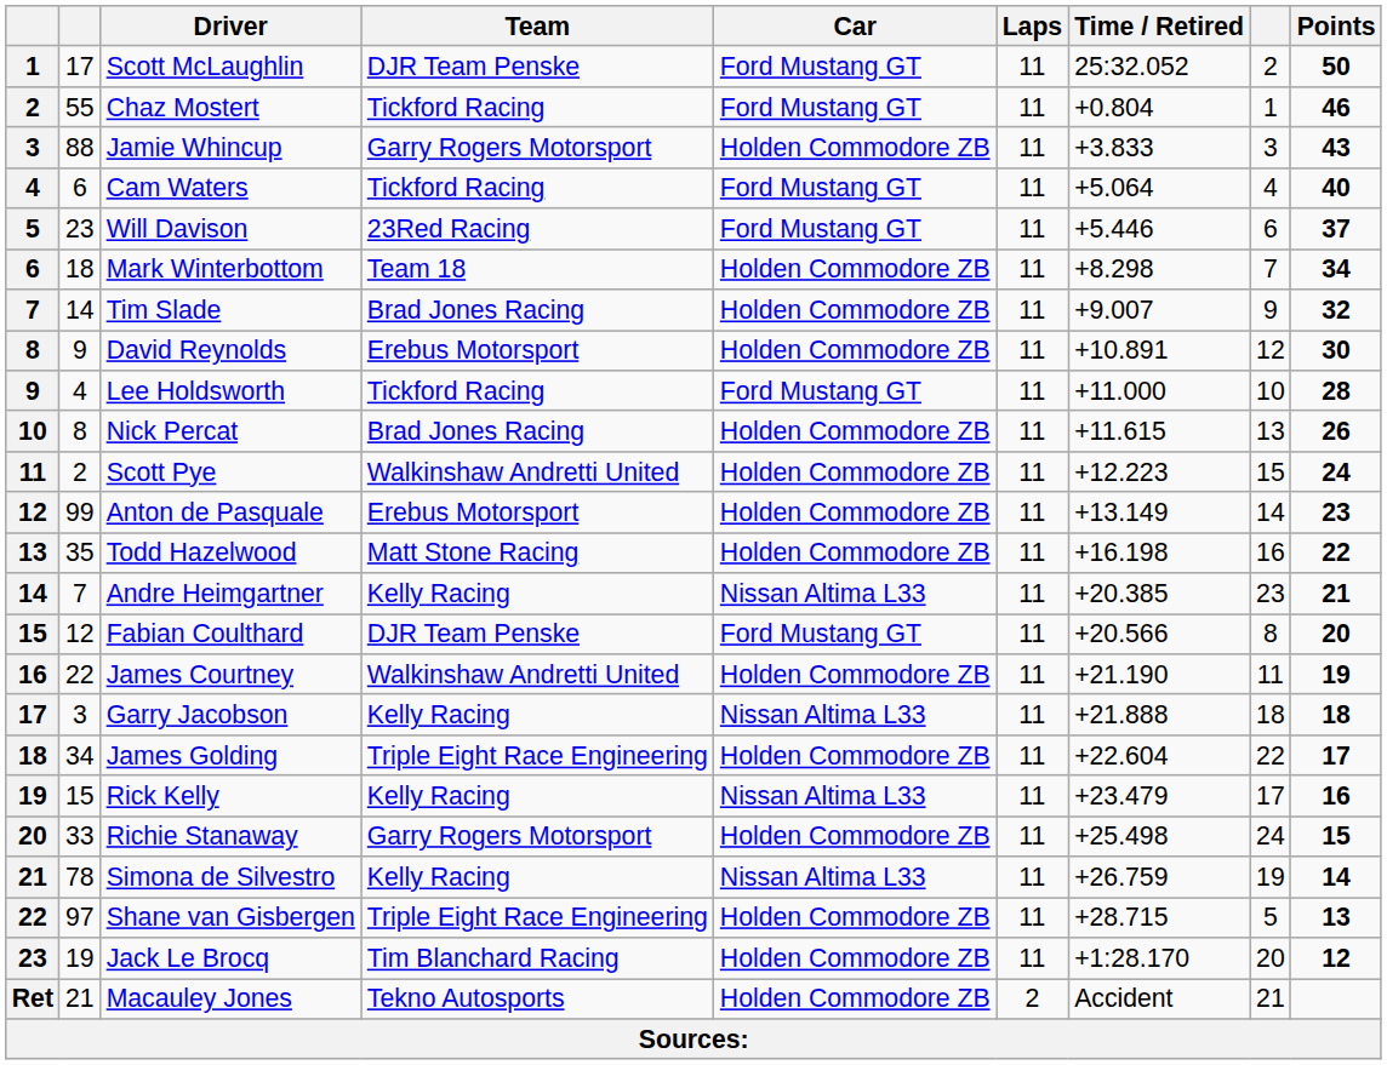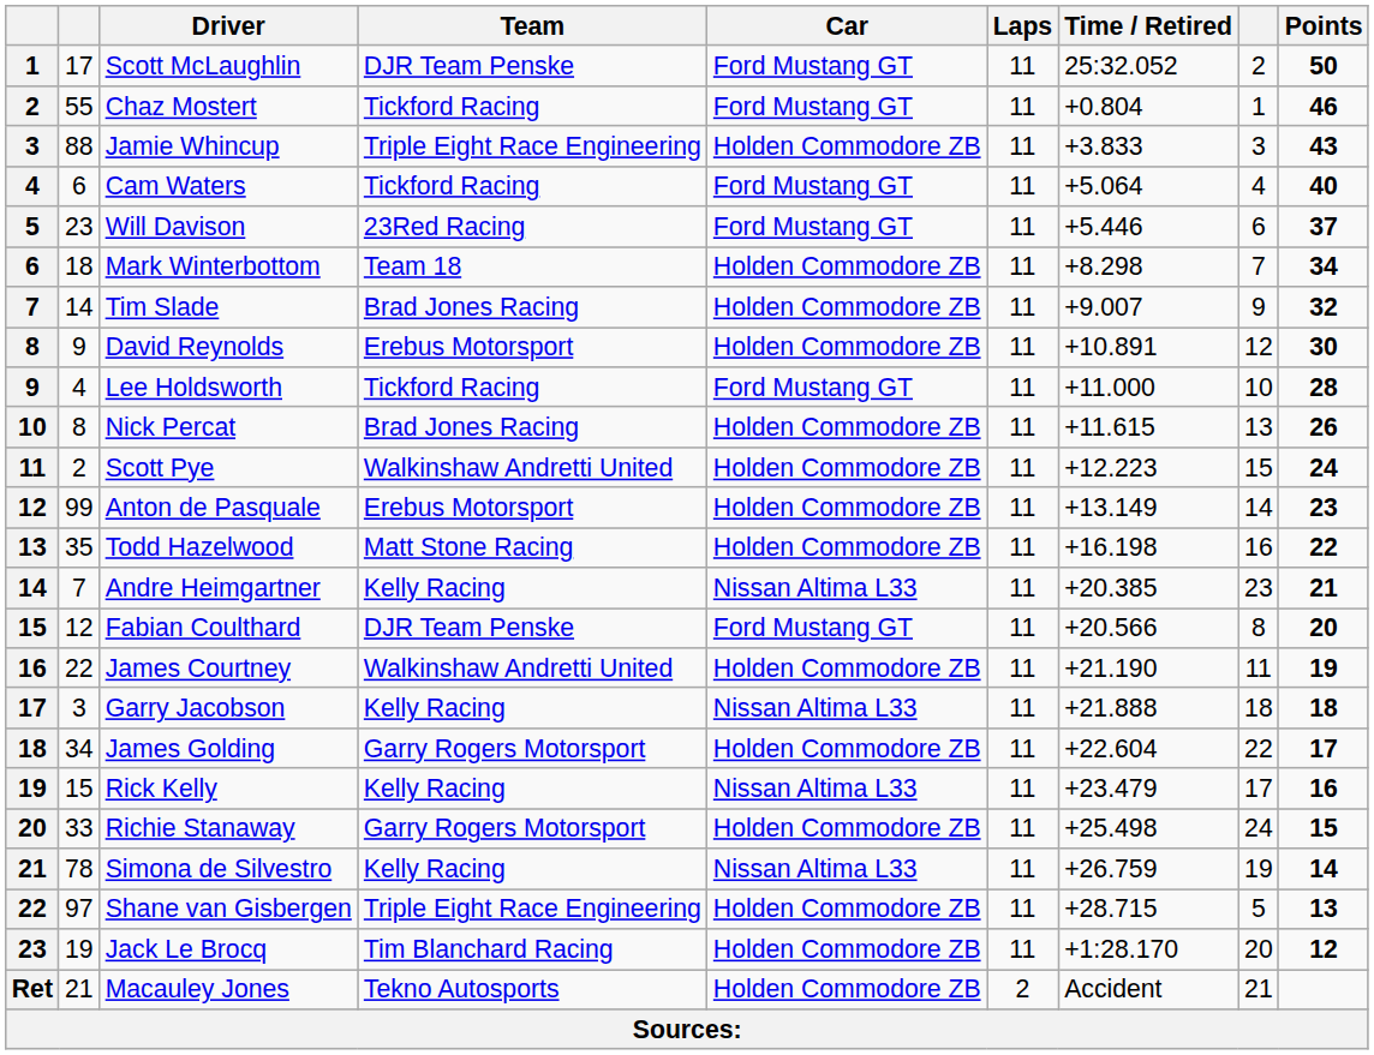 <table class="wikitable" style="font-size:85%;">
 <tr>
 <th></th>
 <th></th>
 <th>Driver</th>
 <th>Team</th>
 <th>Car</th>
 <th>Laps</th>
 <th>Time / Retired</th>
 <th></th>
 <th>Points</th>
 </tr>
 <tr>
 <th>1</th>
 <td align="center">17</td>
 <td> <a href='#'>Scott McLaughlin</a></td>
 <td><a href='#'>DJR Team Penske</a></td>
 <td><a href='#'>Ford Mustang GT</a></td>
 <td align="center">11</td>
 <td>25:32.052</td>
 <td align="center">2</td>
 <td align="center"><strong>50</strong></td>
 </tr>
 <tr>
 <th>2</th>
 <td align="center">55</td>
 <td> <a href='#'>Chaz Mostert</a></td>
 <td><a href='#'>Tickford Racing</a></td>
 <td><a href='#'>Ford Mustang GT</a></td>
 <td align="center">11</td>
 <td>+0.804</td>
 <td align="center">1</td>
 <td align="center"><strong>46</strong></td>
 </tr>
 <tr>
 <th>3</th>
 <td align="center">88</td>
 <td> <a href='#'>Jamie Whincup</a></td>
-<td><a href='#'>Garry Rogers Motorsport</a></td>
+<td><a href='#'>Triple Eight Race Engineering</a></td>
 <td><a href='#'>Holden Commodore ZB</a></td>
 <td align="center">11</td>
 <td>+3.833</td>
 <td align="center">3</td>
 <td align="center"><strong>43</strong></td>
 </tr>
 <tr>
 <th>4</th>
 <td align="center">6</td>
 <td> <a href='#'>Cam Waters</a></td>
 <td><a href='#'>Tickford Racing</a></td>
 <td><a href='#'>Ford Mustang GT</a></td>
 <td align="center">11</td>
 <td>+5.064</td>
 <td align="center">4</td>
 <td align="center"><strong>40</strong></td>
 </tr>
 <tr>
 <th>5</th>
 <td align="center">23</td>
 <td> <a href='#'>Will Davison</a></td>
 <td><a href='#'>23Red Racing</a></td>
 <td><a href='#'>Ford Mustang GT</a></td>
 <td align="center">11</td>
 <td>+5.446</td>
 <td align="center">6</td>
 <td align="center"><strong>37</strong></td>
 </tr>
 <tr>
 <th>6</th>
 <td align="center">18</td>
 <td> <a href='#'>Mark Winterbottom</a></td>
 <td><a href='#'>Team 18</a></td>
 <td><a href='#'>Holden Commodore ZB</a></td>
 <td align="center">11</td>
 <td>+8.298</td>
 <td align="center">7</td>
 <td align="center"><strong>34</strong></td>
 </tr>
 <tr>
 <th>7</th>
 <td align="center">14</td>
 <td> <a href='#'>Tim Slade</a></td>
 <td><a href='#'>Brad Jones Racing</a></td>
 <td><a href='#'>Holden Commodore ZB</a></td>
 <td align="center">11</td>
 <td>+9.007</td>
 <td align="center">9</td>
 <td align="center"><strong>32</strong></td>
 </tr>
 <tr>
 <th>8</th>
 <td align="center">9</td>
 <td> <a href='#'>David Reynolds</a></td>
 <td><a href='#'>Erebus Motorsport</a></td>
 <td><a href='#'>Holden Commodore ZB</a></td>
 <td align="center">11</td>
 <td>+10.891</td>
 <td align="center">12</td>
 <td align="center"><strong>30</strong></td>
 </tr>
 <tr>
 <th>9</th>
 <td align="center">4</td>
 <td> <a href='#'>Lee Holdsworth</a></td>
 <td><a href='#'>Tickford Racing</a></td>
 <td><a href='#'>Ford Mustang GT</a></td>
 <td align="center">11</td>
 <td>+11.000</td>
 <td align="center">10</td>
 <td align="center"><strong>28</strong></td>
 </tr>
 <tr>
 <th>10</th>
 <td align="center">8</td>
 <td> <a href='#'>Nick Percat</a></td>
 <td><a href='#'>Brad Jones Racing</a></td>
 <td><a href='#'>Holden Commodore ZB</a></td>
 <td align="center">11</td>
 <td>+11.615</td>
 <td align="center">13</td>
 <td align="center"><strong>26</strong></td>
 </tr>
 <tr>
 <th>11</th>
 <td align="center">2</td>
 <td> <a href='#'>Scott Pye</a></td>
 <td><a href='#'>Walkinshaw Andretti United</a></td>
 <td><a href='#'>Holden Commodore ZB</a></td>
 <td align="center">11</td>
 <td>+12.223</td>
 <td align="center">15</td>
 <td align="center"><strong>24</strong></td>
 </tr>
 <tr>
 <th>12</th>
 <td align="center">99</td>
 <td> <a href='#'>Anton de Pasquale</a></td>
 <td><a href='#'>Erebus Motorsport</a></td>
 <td><a href='#'>Holden Commodore ZB</a></td>
 <td align="center">11</td>
 <td>+13.149</td>
 <td align="center">14</td>
 <td align="center"><strong>23</strong></td>
 </tr>
 <tr>
 <th>13</th>
 <td align="center">35</td>
 <td> <a href='#'>Todd Hazelwood</a></td>
 <td><a href='#'>Matt Stone Racing</a></td>
 <td><a href='#'>Holden Commodore ZB</a></td>
 <td align="center">11</td>
 <td>+16.198</td>
 <td align="center">16</td>
 <td align="center"><strong>22</strong></td>
 </tr>
 <tr>
 <th>14</th>
 <td align="center">7</td>
 <td> <a href='#'>Andre Heimgartner</a></td>
 <td><a href='#'>Kelly Racing</a></td>
 <td><a href='#'>Nissan Altima L33</a></td>
 <td align="center">11</td>
 <td>+20.385</td>
 <td align="center">23</td>
 <td align="center"><strong>21</strong></td>
 </tr>
 <tr>
 <th>15</th>
 <td align="center">12</td>
 <td> <a href='#'>Fabian Coulthard</a></td>
 <td><a href='#'>DJR Team Penske</a></td>
 <td><a href='#'>Ford Mustang GT</a></td>
 <td align="center">11</td>
 <td>+20.566</td>
 <td align="center">8</td>
 <td align="center"><strong>20</strong></td>
 </tr>
 <tr>
 <th>16</th>
 <td align="center">22</td>
 <td> <a href='#'>James Courtney</a></td>
 <td><a href='#'>Walkinshaw Andretti United</a></td>
 <td><a href='#'>Holden Commodore ZB</a></td>
 <td align="center">11</td>
 <td>+21.190</td>
 <td align="center">11</td>
 <td align="center"><strong>19</strong></td>
 </tr>
 <tr>
 <th>17</th>
 <td align="center">3</td>
 <td> <a href='#'>Garry Jacobson</a></td>
 <td><a href='#'>Kelly Racing</a></td>
 <td><a href='#'>Nissan Altima L33</a></td>
 <td align="center">11</td>
 <td>+21.888</td>
 <td align="center">18</td>
 <td align="center"><strong>18</strong></td>
 </tr>
 <tr>
 <th>18</th>
 <td align="center">34</td>
 <td> <a href='#'>James Golding</a></td>
-<td><a href='#'>Triple Eight Race Engineering</a></td>
+<td><a href='#'>Garry Rogers Motorsport</a></td>
 <td><a href='#'>Holden Commodore ZB</a></td>
 <td align="center">11</td>
 <td>+22.604</td>
 <td align="center">22</td>
 <td align="center"><strong>17</strong></td>
 </tr>
 <tr>
 <th>19</th>
 <td align="center">15</td>
 <td> <a href='#'>Rick Kelly</a></td>
 <td><a href='#'>Kelly Racing</a></td>
 <td><a href='#'>Nissan Altima L33</a></td>
 <td align="center">11</td>
 <td>+23.479</td>
 <td align="center">17</td>
 <td align="center"><strong>16</strong></td>
 </tr>
 <tr>
 <th>20</th>
 <td align="center">33</td>
 <td> <a href='#'>Richie Stanaway</a></td>
 <td><a href='#'>Garry Rogers Motorsport</a></td>
 <td><a href='#'>Holden Commodore ZB</a></td>
 <td align="center">11</td>
 <td>+25.498</td>
 <td align="center">24</td>
 <td align="center"><strong>15</strong></td>
 </tr>
 <tr>
 <th>21</th>
 <td align="center">78</td>
 <td> <a href='#'>Simona de Silvestro</a></td>
 <td><a href='#'>Kelly Racing</a></td>
 <td><a href='#'>Nissan Altima L33</a></td>
 <td align="center">11</td>
 <td>+26.759</td>
 <td align="center">19</td>
 <td align="center"><strong>14</strong></td>
 </tr>
 <tr>
 <th>22</th>
 <td align="center">97</td>
 <td> <a href='#'>Shane van Gisbergen</a></td>
 <td><a href='#'>Triple Eight Race Engineering</a></td>
 <td><a href='#'>Holden Commodore ZB</a></td>
 <td align="center">11</td>
 <td>+28.715</td>
 <td align="center">5</td>
 <td align="center"><strong>13</strong></td>
 </tr>
 <tr>
 <th>23</th>
 <td align="center">19</td>
 <td> <a href='#'>Jack Le Brocq</a></td>
 <td><a href='#'>Tim Blanchard Racing</a></td>
 <td><a href='#'>Holden Commodore ZB</a></td>
 <td align="center">11</td>
 <td>+1:28.170</td>
 <td align="center">20</td>
 <td align="center"><strong>12</strong></td>
 </tr>
 <tr>
 <th>Ret</th>
 <td align="center">21</td>
 <td> <a href='#'>Macauley Jones</a></td>
 <td><a href='#'>Tekno Autosports</a></td>
 <td><a href='#'>Holden Commodore ZB</a></td>
 <td align="center">2</td>
 <td>Accident</td>
 <td align="center">21</td>
 <td align="center"></td>
 </tr>
 <tr>
 <th colspan="9">Sources:</th>
 </tr>
 </table>
